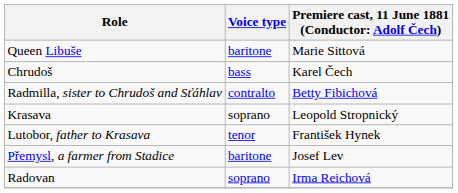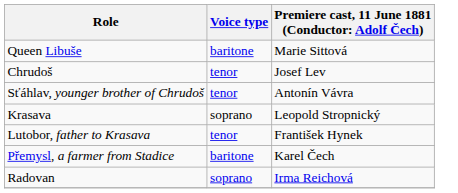 <table class="wikitable">
 <tr>
 <th>Role</th>
 <th><a href='#'>Voice type</a></th>
 <th>Premiere cast, 11 June 1881<br>(Conductor: <a href='#'>Adolf Čech</a>)</th>
 </tr>
 <tr>
 <td>Queen <a href='#'>Libuše</a></td>
 <td><a href='#'>baritone</a></td>
 <td>Marie Sittová</td>
 </tr>
 <tr>
 <td>Chrudoš</td>
-<td><a href='#'>bass</a></td>
-<td>Karel Čech</td>
+<td><a href='#'>tenor</a></td>
+<td>Josef Lev</td>
 </tr>
 <tr>
-<td>Radmilla, <em>sister to Chrudoš and Sťáhlav</em></td>
-<td><a href='#'>contralto</a></td>
-<td><a href='#'>Betty Fibichová</a></td>
+<td>Sťáhlav, <em>younger brother of Chrudoš</em></td>
+<td><a href='#'>tenor</a></td>
+<td>Antonín Vávra</td>
 </tr>
 <tr>
 <td>Krasava</td>
 <td>soprano</td>
 <td>Leopold Stropnický</td>
 </tr>
 <tr>
 <td>Lutobor, <em>father to Krasava</em></td>
 <td><a href='#'>tenor</a></td>
 <td>František Hynek</td>
 </tr>
 <tr>
 <td><a href='#'>Přemysl</a>, <em>a farmer from Stadice</em></td>
 <td><a href='#'>baritone</a></td>
-<td>Josef Lev</td>
+<td>Karel Čech</td>
 </tr>
 <tr>
 <td>Radovan</td>
 <td><a href='#'>soprano</a></td>
 <td><a href='#'>Irma Reichová</a></td>
 </tr>
 <tr>
 </tr>
 </table>
